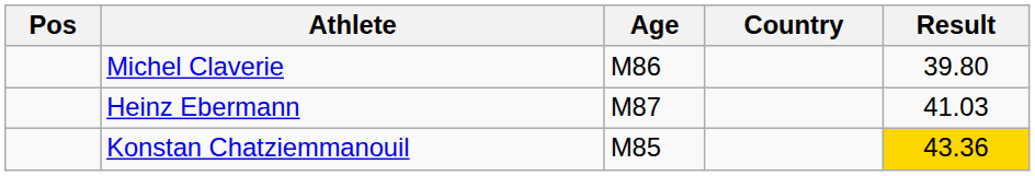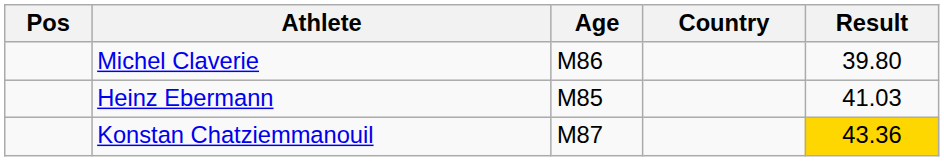 <table class="wikitable"  style="text-align:center; width:50%;">
 <tr>
 <th>Pos</th>
 <th>Athlete</th>
 <th>Age</th>
 <th>Country</th>
 <th>Result</th>
 </tr>
 <tr>
 <td align=center></td>
 <td align=left><a href='#'>Michel Claverie</a></td>
 <td align=left>M86</td>
 <td align=left></td>
 <td>39.80</td>
 </tr>
 <tr>
 <td align=center></td>
 <td align=left><a href='#'>Heinz Ebermann</a></td>
-<td align=left>M87</td>
+<td align=left>M85</td>
 <td align=left></td>
 <td>41.03</td>
 </tr>
 <tr>
 <td align=center></td>
 <td align=left><a href='#'>Konstan Chatziemmanouil</a></td>
-<td align=left>M85</td>
+<td align=left>M87</td>
 <td align=left></td>
 <td style="background: gold;">43.36</td>
 </tr>
 </table>
